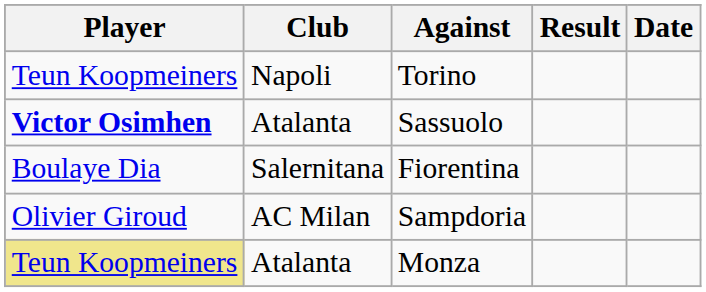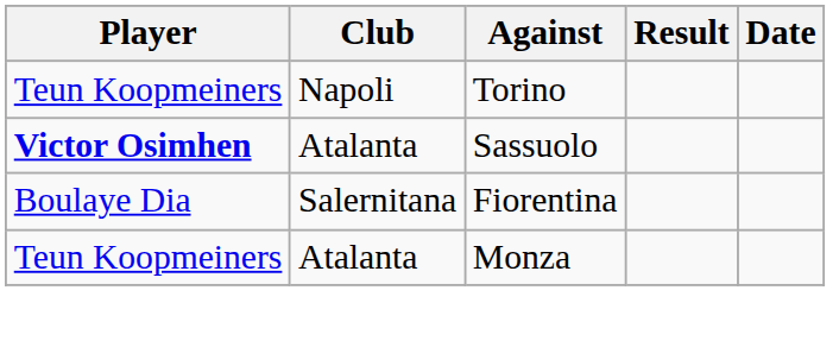 <table class="wikitable sortable">
 <tr>
 <th>Player</th>
 <th>Club</th>
 <th>Against</th>
 <th style="text-align:center;">Result</th>
 <th>Date</th>
 </tr>
 <tr>
 <td> <a href='#'>Teun Koopmeiners</a></td>
 <td>Napoli</td>
 <td>Torino</td>
 <td style="text-align:center;"></td>
 <td></td>
 </tr>
 <tr>
 <td><strong> <a href='#'>Victor Osimhen</a></strong></td>
 <td>Atalanta</td>
 <td>Sassuolo</td>
 <td style="text-align:center;"></td>
 <td></td>
 </tr>
 <tr>
 <td> <a href='#'>Boulaye Dia</a></td>
 <td>Salernitana</td>
 <td>Fiorentina</td>
 <td style="text-align:center;"></td>
 <td></td>
 </tr>
 <tr>
-<td> <a href='#'>Olivier Giroud</a></td>
-<td>AC Milan</td>
-<td>Sampdoria</td>
-<td style="text-align:center;"></td>
-<td></td>
-</tr>
-<tr>
-<td style="background: khaki;"> <a href='#'>Teun Koopmeiners</a></td>
+<td> <a href='#'>Teun Koopmeiners</a></td>
 <td>Atalanta</td>
 <td>Monza</td>
 <td style="text-align:center;"></td>
 <td></td>
 </tr>
 </table>
